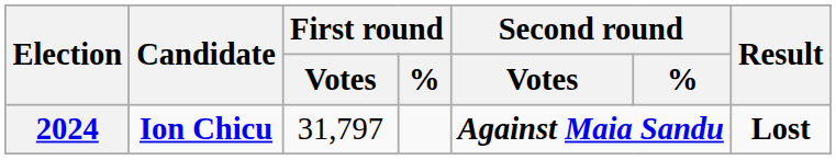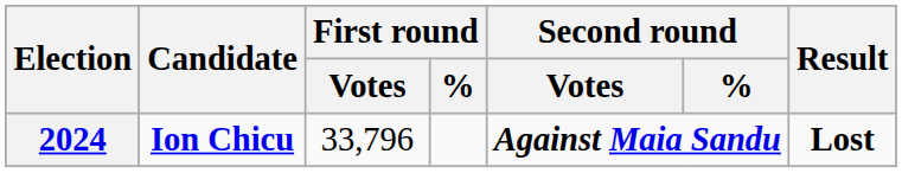 <table class="wikitable" style="text-align:center">
 <tr>
 <th rowspan="2"><strong>Election</strong></th>
 <th rowspan="2">Candidate</th>
 <th colspan="2" scope="col">First round</th>
 <th colspan="2">Second round</th>
 <th rowspan="2">Result</th>
 </tr>
 <tr>
 <th><strong>Votes</strong></th>
 <th><strong>%</strong></th>
 <th><strong>Votes</strong></th>
 <th><strong>%</strong></th>
 </tr>
 <tr>
 <th><a href='#'>2024</a></th>
 <td><strong><a href='#'>Ion Chicu</a></strong></td>
-<td>31,797</td>
+<td>33,796</td>
 <td></td>
 <td colspan="2"><strong><em>Against <a href='#'>Maia Sandu</a></em></strong></td>
 <td><strong>Lost</strong> </td>
 </tr>
 </table>
